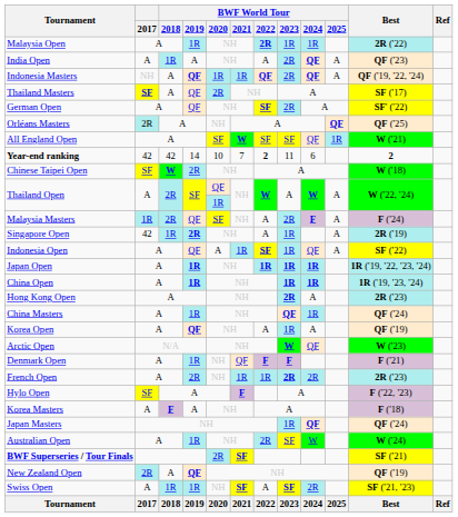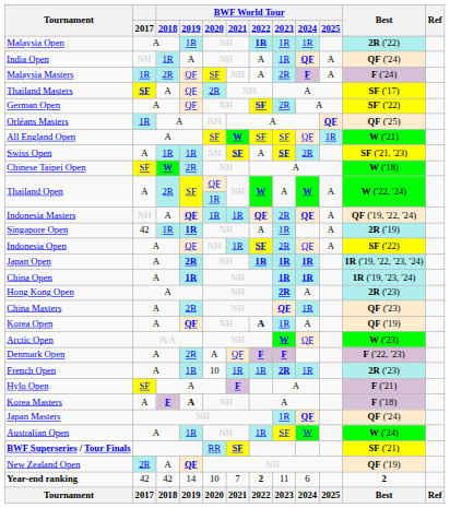 <table class="wikitable" style="font-size: 90%; text-align:center">
 <tr>
 <th rowspan="2">Tournament</th>
 <th colspan="1"></th>
 <th colspan="8"><a href='#'>BWF World Tour</a></th>
 <th rowspan="2">Best</th>
 <th rowspan="2">Ref</th>
 </tr>
 <tr>
 <th>2017</th>
 <th><a href='#'>2018</a></th>
 <th><a href='#'>2019</a></th>
 <th><a href='#'>2020</a></th>
 <th><a href='#'>2021</a></th>
 <th><a href='#'>2022</a></th>
 <th><a href='#'>2023</a></th>
 <th><a href='#'>2024</a></th>
 <th><a href='#'>2025</a></th>
 </tr>
 <tr>
 <td align=left><a href='#'>Malaysia Open</a></td>
 <td colspan="2">A</td>
 <td bgcolor=AFEEEE><a href='#'>1R</a></td>
 <td colspan="2" style=color:#ccc>NH</td>
-<td bgcolor=AFEEEE><a href='#'><strong>2R</strong></a></td>
+<td bgcolor=AFEEEE><a href='#'><strong>1R</strong></a></td>
 <td bgcolor=AFEEEE><a href='#'>1R</a></td>
 <td bgcolor=AFEEEE><a href='#'>1R</a></td>
 <td><a href='#'></a></td>
 <td bgcolor=AFEEEE><strong>2R</strong> ('22)</td>
 <td></td>
 </tr>
 <tr>
 <td align=left><a href='#'>India Open</a></td>
-<td>A</td>
+<td style=color:#ccc>NH</td>
 <td bgcolor=AFEEEE><a href='#'>1R</a></td>
 <td>A</td>
 <td colspan="2" style=color:#ccc>NH</td>
 <td>A</td>
-<td bgcolor=AFEEEE><a href='#'>2R</a></td>
+<td bgcolor=AFEEEE><a href='#'>1R</a></td>
 <td bgcolor=FFEBCD><a href='#'><strong>QF</strong></a></td>
 <td>A</td>
-<td bgcolor=FFEBCD><strong>QF</strong> ('23)</td>
+<td bgcolor=FFEBCD><strong>QF</strong> ('24)</td>
 <td></td>
 </tr>
 <tr>
-<td align=left><a href='#'>Indonesia Masters</a></td>
+<td align=left><a href='#'>Malaysia Masters</a></td>
+<td bgcolor=AFEEEE><a href='#'>1R</a></td>
+<td bgcolor=AFEEEE><a href='#'>2R</a></td>
+<td bgcolor=FFEBCD><a href='#'>QF</a></td>
+<td bgcolor=FFFF00><a href='#'>SF</a></td>
 <td style=color:#ccc>NH</td>
 <td>A</td>
-<td bgcolor=FFEBCD><a href='#'><strong>QF</strong></a></td>
-<td bgcolor=AFEEEE><a href='#'>1R</a></td>
-<td bgcolor=AFEEEE><a href='#'>1R</a></td>
-<td bgcolor=FFEBCD><a href='#'><strong>QF</strong></a></td>
 <td bgcolor=AFEEEE><a href='#'>2R</a></td>
-<td bgcolor=FFEBCD><a href='#'><strong>QF</strong></a></td>
+<td bgcolor=D8BFD8><strong><a href='#'>F</a></strong></td>
 <td>A</td>
-<td bgcolor=FFEBCD><strong>QF</strong> ('19, '22, '24)</td>
+<td bgcolor=D8BFD8><strong>F</strong> ('24)</td>
 <td></td>
 </tr>
 <tr>
 <td align=left><a href='#'>Thailand Masters</a></td>
 <td bgcolor=FFFF00><a href='#'><strong>SF</strong></a></td>
 <td>A</td>
 <td bgcolor=FFEBCD><a href='#'>QF</a></td>
 <td bgcolor=AFEEEE><a href='#'>2R</a></td>
 <td colspan="2" style=color:#ccc>NH</td>
 <td colspan="3">A</td>
 <td bgcolor=FFFF00><strong>SF</strong> ('17)</td>
 <td></td>
 </tr>
 <tr>
 <td align=left><a href='#'>German Open</a></td>
 <td colspan="2">A</td>
 <td bgcolor=FFEBCD><a href='#'>QF</a></td>
 <td colspan="2" style=color:#ccc>NH</td>
 <td bgcolor=FFFF00><a href='#'><strong>SF</strong></a></td>
 <td bgcolor=AFEEEE><a href='#'>2R</a></td>
 <td colspan="2">A</td>
 <td bgcolor=FFFF00><strong>SF</strong>' ('22)</td>
 <td></td>
 </tr>
 <tr>
 <td align=left><a href='#'>Orléans Masters</a></td>
-<td bgcolor=AFEEEE>2R</td>
+<td bgcolor=AFEEEE><a href='#'>1R</a></td>
 <td colspan="2">A</td>
 <td colspan="1" style=color:#ccc>NH</td>
 <td colspan="4">A</td>
 <td bgcolor=FFEBCD><a href='#'><strong>QF</strong></a></td>
 <td bgcolor=FFEBCD><strong>QF</strong> ('25)</td>
 <td></td>
 </tr>
 <tr>
 <td align=left><a href='#'>All England Open</a></td>
 <td colspan="3">A</td>
 <td bgcolor=FFFF00><a href='#'>SF</a></td>
 <td bgcolor=00FF00><a href='#'><strong>W</strong></a></td>
 <td bgcolor=FFFF00><a href='#'>SF</a></td>
 <td bgcolor=FFFF00><a href='#'>SF</a></td>
 <td bgcolor=FFEBCD><a href='#'>QF</a></td>
 <td bgcolor=AFEEEE><a href='#'>1R</a></td>
 <td bgcolor=00FF00><strong>W</strong> ('21)</td>
 <td></td>
 </tr>
 <tr>
-<td align=left><strong>Year-end ranking</strong></td>
-<td 2017;>42</td>
-<td 2018;>42</td>
-<td 2019;>14</td>
-<td 2020;>10</td>
-<td 2021;>7</td>
-<td 2022;><strong>2</strong></td>
-<td 2023;>11</td>
-<td 2024;>6</td>
-<td 2025;></td>
-<td Best;><strong>2</strong></td>
+<td align=left><a href='#'>Swiss Open</a></td>
+<td>A</td>
+<td bgcolor=AFEEEE><a href='#'>1R</a></td>
+<td bgcolor=AFEEEE><a href='#'>1R</a></td>
+<td style=color:#ccc>NH</td>
+<td bgcolor=FFFF00><a href='#'><strong>SF</strong></a></td>
+<td>A</td>
+<td bgcolor=FFFF00><a href='#'><strong>SF</strong></a></td>
+<td bgcolor=AFEEEE><a href='#'>2R</a></td>
+<td><a href='#'></a></td>
+<td bgcolor=FFFF00><strong>SF</strong> ('21, '23)</td>
 <td></td>
 </tr>
 <tr>
 <td align=left><a href='#'>Chinese Taipei Open</a></td>
 <td bgcolor=FFFF00><a href='#'>SF</a></td>
 <td bgcolor=00FF00><a href='#'><strong>W</strong></a></td>
 <td bgcolor=AFEEEE><a href='#'>2R</a></td>
 <td colspan="2" style=color:#ccc>NH</td>
 <td colspan="4">A</td>
 <td bgcolor=00FF00><strong>W</strong> ('18)</td>
 <td></td>
 </tr>
 <tr>
 <td rowspan="2" align=left><a href='#'>Thailand Open</a></td>
 <td rowspan="2">A</td>
 <td rowspan="2" bgcolor=AFEEEE><a href='#'>2R</a></td>
 <td rowspan="2" bgcolor=FFFF00><a href='#'>SF</a></td>
 <td bgcolor=FFEBCD><a href='#'>QF</a></td>
 <td rowspan="2" style=color:#ccc>NH</td>
 <td rowspan="2" bgcolor=00FF00><a href='#'><strong>W</strong></a></td>
 <td rowspan="2">A</td>
 <td rowspan="2" bgcolor=00FF00><a href='#'><strong>W</strong></a></td>
 <td rowspan="2">A</td>
 <td rowspan="2" bgcolor=00FF00><strong>W</strong> ('22, '24)</td>
 <td rowspan="2"></td>
 </tr>
 <tr>
 <td bgcolor=AFEEEE><a href='#'>1R</a></td>
 </tr>
 <tr>
-<td align=left><a href='#'>Malaysia Masters</a></td>
-<td bgcolor=AFEEEE><a href='#'>1R</a></td>
-<td bgcolor=AFEEEE><a href='#'>2R</a></td>
-<td bgcolor=FFEBCD><a href='#'>QF</a></td>
-<td bgcolor=FFFF00><a href='#'>SF</a></td>
+<td align=left><a href='#'>Indonesia Masters</a></td>
 <td style=color:#ccc>NH</td>
 <td>A</td>
+<td bgcolor=FFEBCD><a href='#'><strong>QF</strong></a></td>
+<td bgcolor=AFEEEE><a href='#'>1R</a></td>
+<td bgcolor=AFEEEE><a href='#'>1R</a></td>
+<td bgcolor=FFEBCD><a href='#'><strong>QF</strong></a></td>
 <td bgcolor=AFEEEE><a href='#'>2R</a></td>
-<td bgcolor=D8BFD8><strong><a href='#'>F</a></strong></td>
+<td bgcolor=FFEBCD><a href='#'><strong>QF</strong></a></td>
 <td>A</td>
-<td bgcolor=D8BFD8><strong>F</strong> ('24)</td>
+<td bgcolor=FFEBCD><strong>QF</strong> ('19, '22, '24)</td>
 <td></td>
 </tr>
 <tr>
 <td align=left><a href='#'>Singapore Open</a></td>
 <td 2017;>42</td>
 <td bgcolor=AFEEEE><a href='#'>1R</a></td>
-<td bgcolor=AFEEEE><a href='#'><strong>2R</strong></a></td>
+<td bgcolor=AFEEEE><a href='#'><strong>1R</strong></a></td>
 <td colspan="2" style=color:#ccc>NH</td>
 <td>A</td>
 <td bgcolor=AFEEEE><a href='#'>1R</a></td>
 <td><a href='#'></a></td>
 <td>A</td>
 <td bgcolor=AFEEEE><strong>2R</strong> ('19)</td>
 <td></td>
 </tr>
 <tr>
 <td align=left><a href='#'>Indonesia Open</a></td>
 <td colspan="2">A</td>
 <td bgcolor=FFEBCD><a href='#'>QF</a></td>
-<td>A</td>
+<td style=color:#ccc>NH</td>
 <td bgcolor=AFEEEE><a href='#'>1R</a></td>
 <td bgcolor=FFFF00><a href='#'><strong>SF</strong></a></td>
-<td bgcolor=AFEEEE><a href='#'>1R</a></td>
+<td bgcolor=AFEEEE><a href='#'>2R</a></td>
 <td bgcolor=FFEBCD><a href='#'>QF</a></td>
 <td>A</td>
 <td bgcolor=FFFF00><strong>SF</strong> ('22)</td>
 <td></td>
 </tr>
 <tr>
 <td align=left><a href='#'>Japan Open</a></td>
 <td colspan="2">A</td>
-<td bgcolor=AFEEEE><a href='#'><strong>1R</strong></a></td>
+<td bgcolor=AFEEEE><a href='#'><strong>2R</strong></a></td>
 <td colspan="2" style=color:#ccc>NH</td>
 <td bgcolor=AFEEEE><a href='#'><strong>1R</strong></a></td>
 <td bgcolor=AFEEEE><a href='#'><strong>1R</strong></a></td>
 <td bgcolor=AFEEEE><a href='#'><strong>1R</strong></a></td>
 <td></td>
 <td bgcolor=AFEEEE><strong>1R</strong> ('19, '22, '23, '24)</td>
 <td></td>
 </tr>
 <tr>
 <td align=left><a href='#'>China Open</a></td>
 <td colspan="2">A</td>
 <td bgcolor=AFEEEE><a href='#'><strong>1R</strong></a></td>
 <td colspan="3" style=color:#ccc>NH</td>
 <td bgcolor=AFEEEE><a href='#'><strong>1R</strong></a></td>
 <td bgcolor=AFEEEE><a href='#'><strong>1R</strong></a></td>
 <td></td>
 <td bgcolor=AFEEEE><strong>1R</strong> ('19, '23, '24)</td>
 <td></td>
 </tr>
 <tr>
 <td align=left><a href='#'>Hong Kong Open</a></td>
 <td colspan="3">A</td>
 <td colspan="3" style=color:#ccc>NH</td>
 <td bgcolor=AFEEEE><a href='#'><strong>2R</strong></a></td>
 <td>A</td>
 <td></td>
 <td bgcolor=AFEEEE><strong>2R</strong> ('23)</td>
 <td></td>
 </tr>
 <tr>
 <td align=left><a href='#'>China Masters</a></td>
 <td colspan="2">A</td>
-<td bgcolor=AFEEEE><a href='#'>1R</a></td>
+<td bgcolor=AFEEEE><a href='#'>2R</a></td>
 <td colspan="3" style=color:#ccc>NH</td>
 <td bgcolor=FFEBCD><a href='#'><strong>QF</strong></a></td>
 <td bgcolor=AFEEEE><a href='#'>1R</a></td>
 <td></td>
-<td bgcolor=FFEBCD><strong>QF</strong> ('24)</td>
+<td bgcolor=FFEBCD><strong>QF</strong> ('23)</td>
 <td></td>
 </tr>
 <tr>
 <td align=left><a href='#'>Korea Open</a></td>
 <td colspan="2">A</td>
 <td bgcolor=FFEBCD><a href='#'><strong>QF</strong></a></td>
 <td colspan="2" style=color:#ccc>NH</td>
-<td>A</td>
+<td><strong>A</strong></td>
 <td bgcolor=AFEEEE><a href='#'>1R</a></td>
 <td>A</td>
 <td></td>
 <td bgcolor=FFEBCD><strong>QF</strong> ('19)</td>
 <td></td>
 </tr>
 <tr>
 <td align=left><a href='#'>Arctic Open</a></td>
 <td colspan="3" style=color:#ccc>N/A</td>
 <td colspan="3" style=color:#ccc>NH</td>
 <td bgcolor=00FF00><a href='#'><strong>W</strong></a></td>
 <td bgcolor=FFEBCD><a href='#'>QF</a></td>
 <td></td>
 <td bgcolor=00FF00><strong>W</strong> ('23)</td>
 <td></td>
 </tr>
 <tr>
 <td align=left><a href='#'>Denmark Open</a></td>
 <td colspan="2">A</td>
-<td bgcolor=AFEEEE><a href='#'>1R</a></td>
-<td style=color:#ccc>NH</td>
+<td bgcolor=AFEEEE><a href='#'>2R</a></td>
+<td>A</td>
 <td bgcolor=FFEBCD><a href='#'>QF</a></td>
 <td bgcolor=D8BFD8><strong><a href='#'>F</a></strong></td>
 <td bgcolor=D8BFD8><strong><a href='#'>F</a></strong></td>
 <td><a href='#'></a></td>
 <td></td>
-<td bgcolor=D8BFD8><strong>F</strong> ('21)</td>
+<td bgcolor=D8BFD8><strong>F</strong> ('22, '23)</td>
 <td></td>
 </tr>
 <tr>
 <td align=left><a href='#'>French Open</a></td>
 <td colspan="2">A</td>
-<td bgcolor=AFEEEE><a href='#'>2R</a></td>
-<td style=color:#ccc>NH</td>
+<td bgcolor=AFEEEE><a href='#'>1R</a></td>
+<td 2020;>10</td>
 <td bgcolor=AFEEEE><a href='#'>1R</a></td>
 <td bgcolor=AFEEEE><a href='#'>1R</a></td>
 <td bgcolor=AFEEEE><a href='#'><strong>2R</strong></a></td>
-<td bgcolor=AFEEEE><a href='#'>2R</a></td>
+<td bgcolor=AFEEEE><a href='#'>1R</a></td>
 <td></td>
 <td bgcolor=AFEEEE><strong>2R</strong> ('23)</td>
 <td></td>
 </tr>
 <tr>
 <td align=left><a href='#'>Hylo Open</a></td>
 <td bgcolor=FFFF00><a href='#'>SF</a></td>
 <td colspan="3">A</td>
 <td bgcolor=D8BFD8><a href='#'><strong>F</strong></a></td>
 <td><a href='#'></a></td>
 <td colspan="2">A</td>
 <td></td>
-<td bgcolor=D8BFD8><strong>F</strong> ('22, '23)</td>
+<td bgcolor=D8BFD8><strong>F</strong> ('21)</td>
 <td></td>
 </tr>
 <tr>
 <td align=left><a href='#'>Korea Masters</a></td>
 <td>A</td>
 <td bgcolor=D8BFD8><a href='#'><strong>F</strong></a></td>
-<td>A</td>
+<td><strong>A</strong></td>
 <td colspan="2" style=color:#ccc>NH</td>
 <td colspan="3">A</td>
 <td></td>
 <td bgcolor=D8BFD8><strong>F</strong> ('18)</td>
 <td></td>
 </tr>
 <tr>
 <td align=left><a href='#'>Japan Masters</a></td>
 <td colspan="6" style=color:#ccc>NH</td>
 <td bgcolor=AFEEEE><a href='#'>1R</a></td>
 <td bgcolor=FFEBCD><a href='#'><strong>QF</strong></a></td>
 <td></td>
 <td bgcolor=FFEBCD><strong>QF</strong> ('24)</td>
 <td></td>
 </tr>
 <tr>
 <td align=left><a href='#'>Australian Open</a></td>
 <td colspan="2">A</td>
 <td bgcolor=AFEEEE><a href='#'>1R</a></td>
 <td colspan="2" style=color:#ccc>NH</td>
-<td bgcolor=AFEEEE><a href='#'>2R</a></td>
+<td bgcolor=AFEEEE><a href='#'>1R</a></td>
 <td bgcolor=FFFF00><a href='#'>SF</a></td>
 <td bgcolor=00FF00><strong><a href='#'></strong>W<strong></a></strong></td>
 <td></td>
 <td bgcolor=00FF00><strong>W</strong> ('24)</td>
 <td></td>
 </tr>
 <tr>
 <td align=left><strong><a href='#'>BWF Superseries</a> / <a href='#'>Tour Finals</a></strong></td>
 <td colspan="3"></td>
-<td bgcolor=AFEEEE><a href='#'>2R</a></td>
+<td bgcolor=AFEEEE><a href='#'>RR</a></td>
 <td bgcolor=FFFF00><a href='#'><strong>SF</strong></a></td>
 <td colspan="2"></td>
 <td><a href='#'></a></td>
 <td></td>
 <td bgcolor=FFFF00><strong>SF</strong> ('21)</td>
 <td></td>
 </tr>
 <tr>
 <td align=left><a href='#'>New Zealand Open</a></td>
 <td bgcolor=AFEEEE><a href='#'>2R</a></td>
 <td>A</td>
 <td bgcolor=FFEBCD><a href='#'><strong>QF</strong></a></td>
 <td colspan="6" style=color:#ccc>NH</td>
 <td bgcolor=FFEBCD><strong>QF</strong> ('19)</td>
 <td></td>
 </tr>
 <tr>
-<td align=left><a href='#'>Swiss Open</a></td>
-<td>A</td>
-<td bgcolor=AFEEEE><a href='#'>1R</a></td>
-<td bgcolor=AFEEEE><a href='#'>1R</a></td>
-<td style=color:#ccc>NH</td>
-<td bgcolor=FFFF00><a href='#'><strong>SF</strong></a></td>
-<td>A</td>
-<td bgcolor=FFFF00><a href='#'><strong>SF</strong></a></td>
-<td bgcolor=AFEEEE><a href='#'>2R</a></td>
-<td><a href='#'></a></td>
-<td bgcolor=FFFF00><strong>SF</strong> ('21, '23)</td>
+<td align=left><strong>Year-end ranking</strong></td>
+<td 2017;>42</td>
+<td 2018;>42</td>
+<td 2019;>14</td>
+<td 2020;>10</td>
+<td 2021;>7</td>
+<td 2022;><strong>2</strong></td>
+<td 2023;>11</td>
+<td 2024;>6</td>
+<td 2025;></td>
+<td Best;><strong>2</strong></td>
 <td></td>
 </tr>
 <tr>
 <th>Tournament</th>
 <th>2017</th>
 <th>2018</th>
 <th>2019</th>
 <th>2020</th>
 <th>2021</th>
 <th>2022</th>
 <th>2023</th>
 <th>2024</th>
 <th>2025</th>
 <th>Best</th>
 <th>Ref</th>
 </tr>
 </table>
